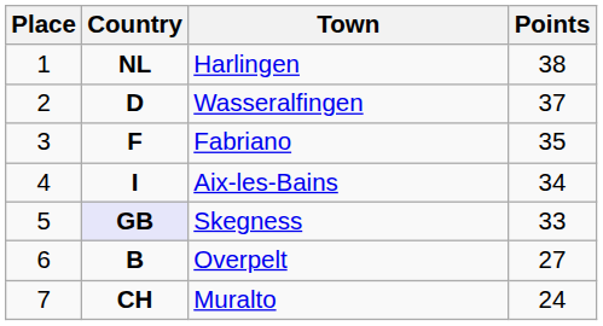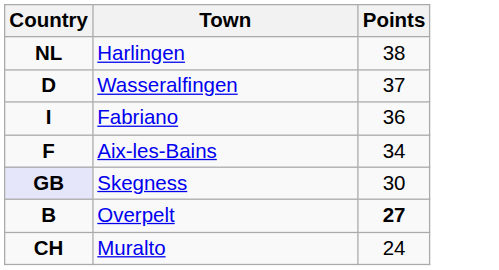 <table class="wikitable">
 <tr>
-<th width="25">Place</th>
 <th width="25">Country</th>
 <th width="200">Town</th>
 <th width="25">Points</th>
 </tr>
 <tr>
-<td align="center">1</td>
 <td align="center"><strong>NL</strong></td>
 <td align="left"><a href='#'>Harlingen</a></td>
 <td align="center">38</td>
 </tr>
 <tr>
-<td align="center">2</td>
 <td align="center"><strong>D</strong></td>
 <td align="left"><a href='#'>Wasseralfingen</a></td>
 <td align="center">37</td>
 </tr>
 <tr>
-<td align="center">3</td>
-<td align="center"><strong>F</strong></td>
+<td align="center"><strong>I</strong></td>
 <td align="left"><a href='#'>Fabriano</a></td>
-<td align="center">35</td>
+<td align="center">36</td>
 </tr>
 <tr>
-<td align="center">4</td>
-<td align="center"><strong>I</strong></td>
+<td align="center"><strong>F</strong></td>
 <td align="left"><a href='#'>Aix-les-Bains</a></td>
 <td align="center">34</td>
 </tr>
 <tr>
-<td align="center">5</td>
 <td align="center" style="background: lavender;"><strong>GB</strong></td>
 <td align="left"><a href='#'>Skegness</a></td>
-<td align="center">33</td>
+<td align="center">30</td>
 </tr>
 <tr>
-<td align="center">6</td>
 <td align="center"><strong>B</strong></td>
 <td align="left"><a href='#'>Overpelt</a></td>
-<td align="center">27</td>
+<td align="center"><strong>27</strong></td>
 </tr>
 <tr>
-<td align="center">7</td>
 <td align="center"><strong>CH</strong></td>
 <td align="left"><a href='#'>Muralto</a></td>
 <td align="center">24</td>
 </tr>
 </table>
